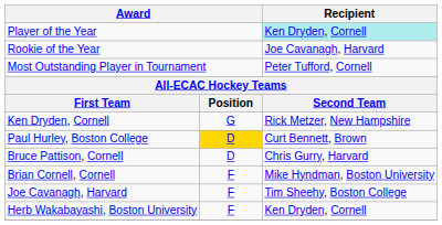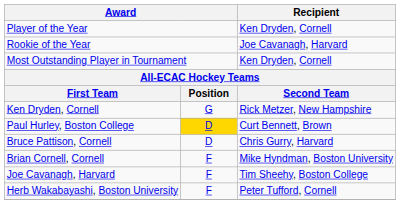 <table class="wikitable">
 <tr>
 <th colspan=2><a href='#'>Award</a></th>
 <th>Recipient</th>
 </tr>
 <tr>
 <td colspan=2><a href='#'>Player of the Year</a></td>
-<td style="background: paleturquoise;"><a href='#'>Ken Dryden</a>, <a href='#'>Cornell</a></td>
+<td><a href='#'>Ken Dryden</a>, <a href='#'>Cornell</a></td>
 </tr>
 <tr>
 <td colspan=2><a href='#'>Rookie of the Year</a></td>
 <td><a href='#'>Joe Cavanagh</a>, <a href='#'>Harvard</a></td>
 </tr>
 <tr>
 <td colspan=2><a href='#'>Most Outstanding Player in Tournament</a></td>
-<td><a href='#'>Peter Tufford</a>, <a href='#'>Cornell</a></td>
+<td><a href='#'>Ken Dryden</a>, <a href='#'>Cornell</a></td>
 </tr>
 <tr>
 <th colspan=3><a href='#'>All-ECAC Hockey Teams</a></th>
 </tr>
 <tr>
 <th><a href='#'>First Team</a></th>
 <th>  Position  </th>
 <th><a href='#'>Second Team</a></th>
 </tr>
 <tr>
 <td><a href='#'>Ken Dryden</a>, <a href='#'>Cornell</a></td>
 <td align=center><a href='#'>G</a></td>
 <td><a href='#'>Rick Metzer</a>, <a href='#'>New Hampshire</a></td>
 </tr>
 <tr>
 <td><a href='#'>Paul Hurley</a>, <a href='#'>Boston College</a></td>
 <td align=center style="background: gold;"><a href='#'>D</a></td>
 <td><a href='#'>Curt Bennett</a>, <a href='#'>Brown</a></td>
 </tr>
 <tr>
 <td><a href='#'>Bruce Pattison</a>, <a href='#'>Cornell</a></td>
 <td align=center><a href='#'>D</a></td>
 <td><a href='#'>Chris Gurry</a>, <a href='#'>Harvard</a></td>
 </tr>
 <tr>
 <td><a href='#'>Brian Cornell</a>, <a href='#'>Cornell</a></td>
 <td align=center><a href='#'>F</a></td>
 <td><a href='#'>Mike Hyndman</a>, <a href='#'>Boston University</a></td>
 </tr>
 <tr>
 <td><a href='#'>Joe Cavanagh</a>, <a href='#'>Harvard</a></td>
 <td align=center><a href='#'>F</a></td>
 <td><a href='#'>Tim Sheehy</a>, <a href='#'>Boston College</a></td>
 </tr>
 <tr>
 <td><a href='#'>Herb Wakabayashi</a>, <a href='#'>Boston University</a></td>
 <td align=center><a href='#'>F</a></td>
-<td><a href='#'>Ken Dryden</a>, <a href='#'>Cornell</a></td>
+<td><a href='#'>Peter Tufford</a>, <a href='#'>Cornell</a></td>
 </tr>
 <tr>
 </tr>
 </table>
